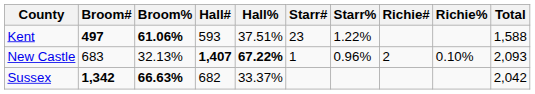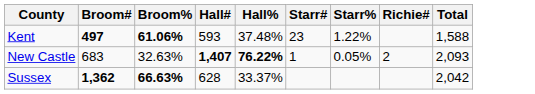 <table class="wikitable sortable">
 <tr>
 <th>County</th>
 <th>Broom#</th>
 <th>Broom%</th>
 <th>Hall#</th>
 <th>Hall%</th>
 <th>Starr#</th>
 <th>Starr%</th>
 <th>Richie#</th>
-<th>Richie%</th>
 <th>Total</th>
 </tr>
 <tr>
 <td><a href='#'>Kent</a></td>
 <td><strong>497</strong></td>
 <td><strong>61.06%</strong></td>
 <td>593</td>
-<td>37.51%</td>
+<td>37.48%</td>
 <td>23</td>
 <td>1.22%</td>
-<td></td>
 <td></td>
 <td>1,588</td>
 </tr>
 <tr>
 <td><a href='#'>New Castle</a></td>
 <td>683</td>
-<td>32.13%</td>
+<td>32.63%</td>
 <td><strong>1,407</strong></td>
-<td><strong>67.22%</strong></td>
+<td><strong>76.22%</strong></td>
 <td>1</td>
-<td>0.96%</td>
+<td>0.05%</td>
 <td>2</td>
-<td>0.10%</td>
 <td>2,093</td>
 </tr>
 <tr>
 <td><a href='#'>Sussex</a></td>
-<td><strong>1,342</strong></td>
+<td><strong>1,362</strong></td>
 <td><strong>66.63%</strong></td>
-<td>682</td>
+<td>628</td>
 <td>33.37%</td>
-<td></td>
 <td></td>
 <td></td>
 <td></td>
 <td>2,042</td>
 </tr>
 </table>
